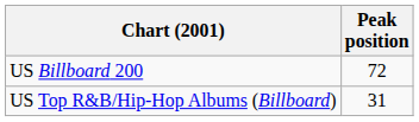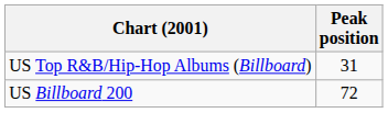 <table class="wikitable">
 <tr>
 <th>Chart (2001)</th>
 <th>Peak<br>position</th>
 </tr>
 <tr>
+<td>US <a href='#'>Top R&B/Hip-Hop Albums</a> (<em><a href='#'>Billboard</a></em>)</td>
+<td align="center">31</td>
+</tr>
+<tr>
 <td>US <a href='#'><em>Billboard</em> 200</a></td>
 <td align="center">72</td>
 </tr>
-<tr>
-<td>US <a href='#'>Top R&B/Hip-Hop Albums</a> (<em><a href='#'>Billboard</a></em>)</td>
-<td align="center">31</td>
-</tr>
 </table>
